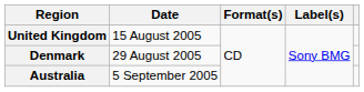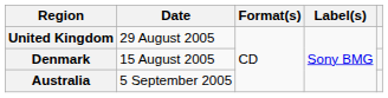 <table class="wikitable plainrowheaders">
 <tr>
 <th scope="col">Region</th>
 <th scope="col">Date</th>
 <th scope="col">Format(s)</th>
 <th scope="col">Label(s)</th>
 <th scope="col"></th>
 </tr>
 <tr>
 <th scope="row">United Kingdom</th>
-<td>15 August 2005</td>
+<td>29 August 2005</td>
 <td rowspan="3">CD</td>
 <td rowspan="3"><a href='#'>Sony BMG</a></td>
 <td></td>
 </tr>
 <tr>
 <th scope="row">Denmark</th>
-<td>29 August 2005</td>
+<td>15 August 2005</td>
 <td></td>
 </tr>
 <tr>
 <th scope="row">Australia</th>
 <td>5 September 2005</td>
 <td></td>
 </tr>
 </table>
